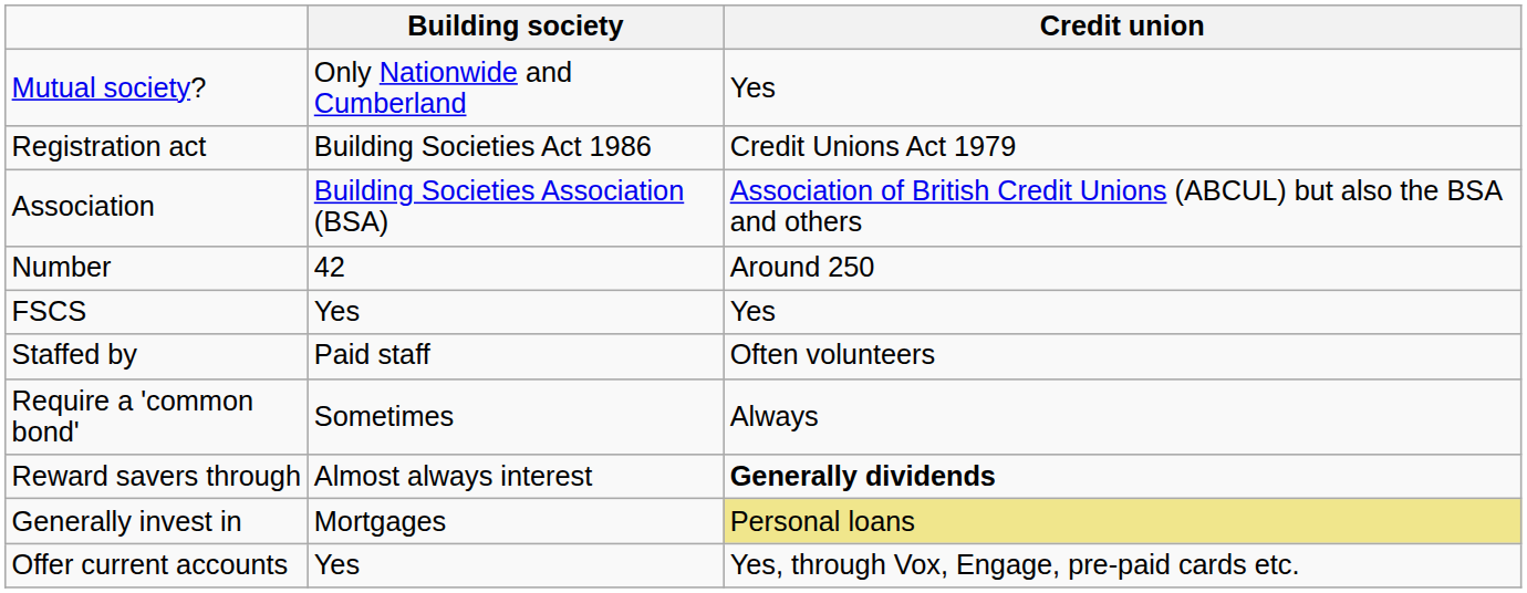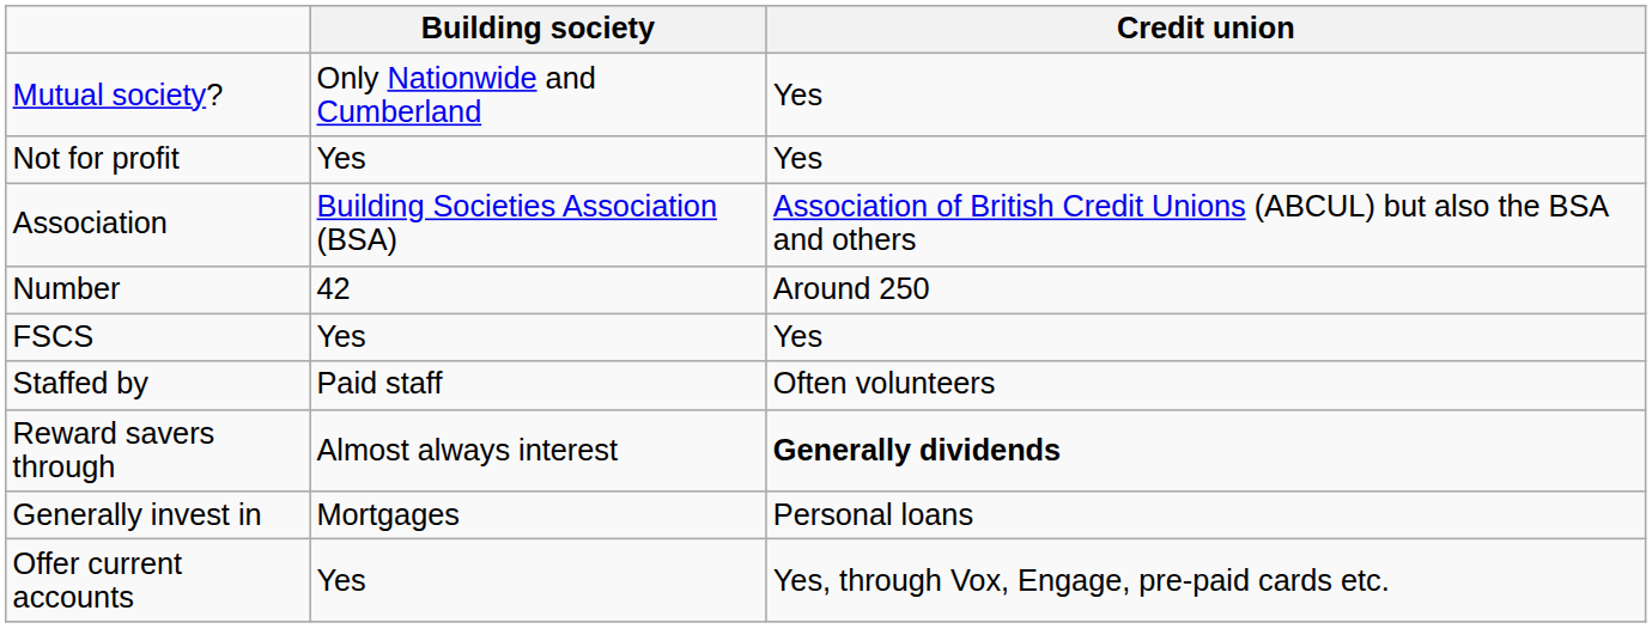 <table class="wikitable">
 <tr>
 <td></td>
 <th>Building society</th>
 <th>Credit union</th>
 </tr>
 <tr>
 <td><a href='#'>Mutual society</a>?</td>
 <td>Only <a href='#'>Nationwide</a> and <a href='#'>Cumberland</a></td>
 <td>Yes</td>
 </tr>
 <tr>
-<td>Registration act</td>
-<td>Building Societies Act 1986</td>
-<td>Credit Unions Act 1979</td>
+<td>Not for profit</td>
+<td>Yes</td>
+<td>Yes</td>
 </tr>
 <tr>
 <td>Association</td>
 <td><a href='#'>Building Societies Association</a> (BSA)</td>
 <td><a href='#'>Association of British Credit Unions</a> (ABCUL) but also the BSA and others</td>
 </tr>
 <tr>
 <td>Number</td>
 <td>42</td>
 <td>Around 250</td>
 </tr>
 <tr>
 <td>FSCS</td>
 <td>Yes</td>
 <td>Yes</td>
 </tr>
 <tr>
 <td>Staffed by</td>
 <td>Paid staff</td>
 <td>Often volunteers</td>
 </tr>
 <tr>
-<td>Require a 'common bond'</td>
-<td>Sometimes</td>
-<td>Always</td>
-</tr>
-<tr>
 <td>Reward savers through</td>
 <td>Almost always interest</td>
 <td><strong>Generally dividends</strong></td>
 </tr>
 <tr>
 <td>Generally invest in</td>
 <td>Mortgages</td>
-<td style="background: khaki;">Personal loans</td>
+<td>Personal loans</td>
 </tr>
 <tr>
 <td>Offer current accounts</td>
 <td>Yes</td>
 <td>Yes, through Vox, Engage, pre-paid cards etc.</td>
 </tr>
 </table>
